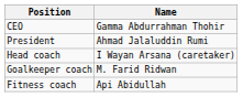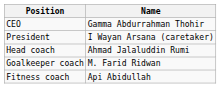 <table class="wikitable">
 <tr>
 <th>Position</th>
 <th>Name</th>
 </tr>
 <tr>
 <td>CEO</td>
 <td> Gamma Abdurrahman Thohir</td>
 </tr>
 <tr>
 <td>President</td>
-<td> Ahmad Jalaluddin Rumi</td>
+<td> I Wayan Arsana (caretaker)</td>
 </tr>
 <tr>
 <td>Head coach</td>
-<td> I Wayan Arsana (caretaker)</td>
+<td> Ahmad Jalaluddin Rumi</td>
 </tr>
 <tr>
 <td>Goalkeeper coach</td>
 <td> M. Farid Ridwan</td>
 </tr>
 <tr>
 <td>Fitness coach</td>
 <td> Api Abidullah</td>
 </tr>
 </table>
